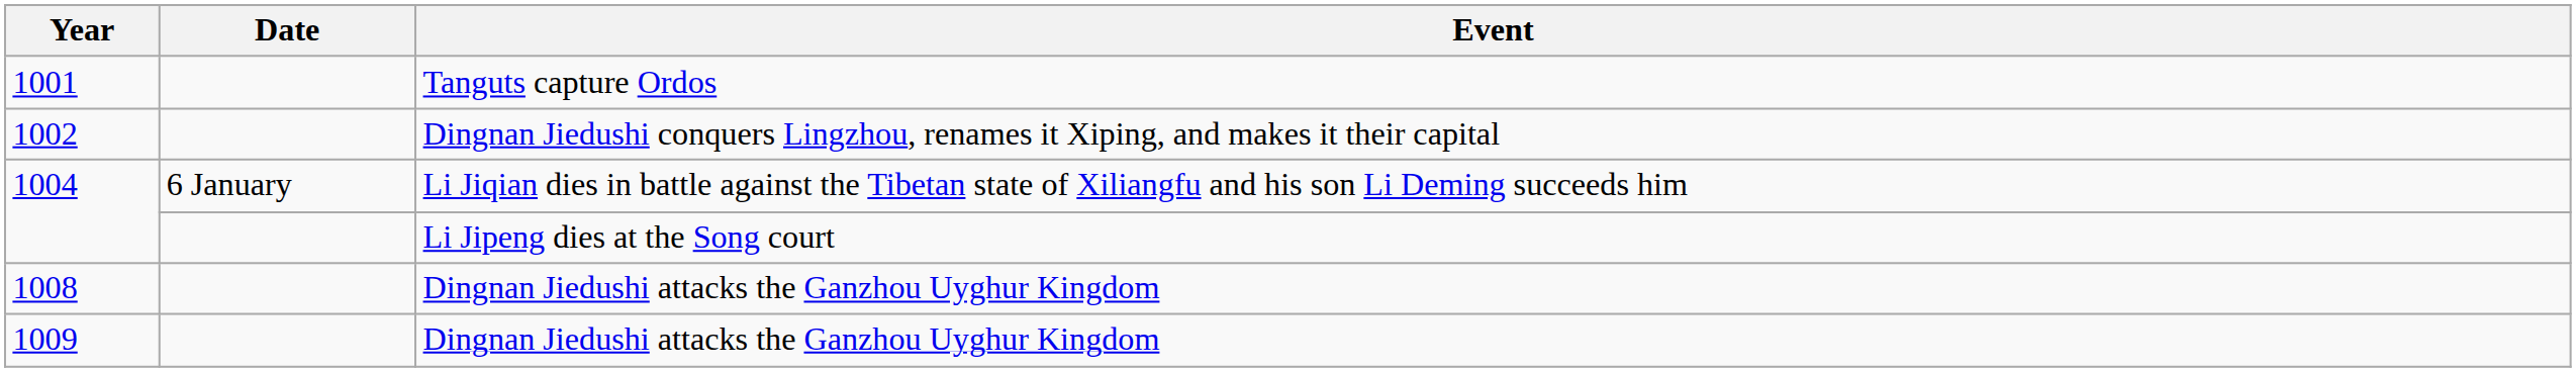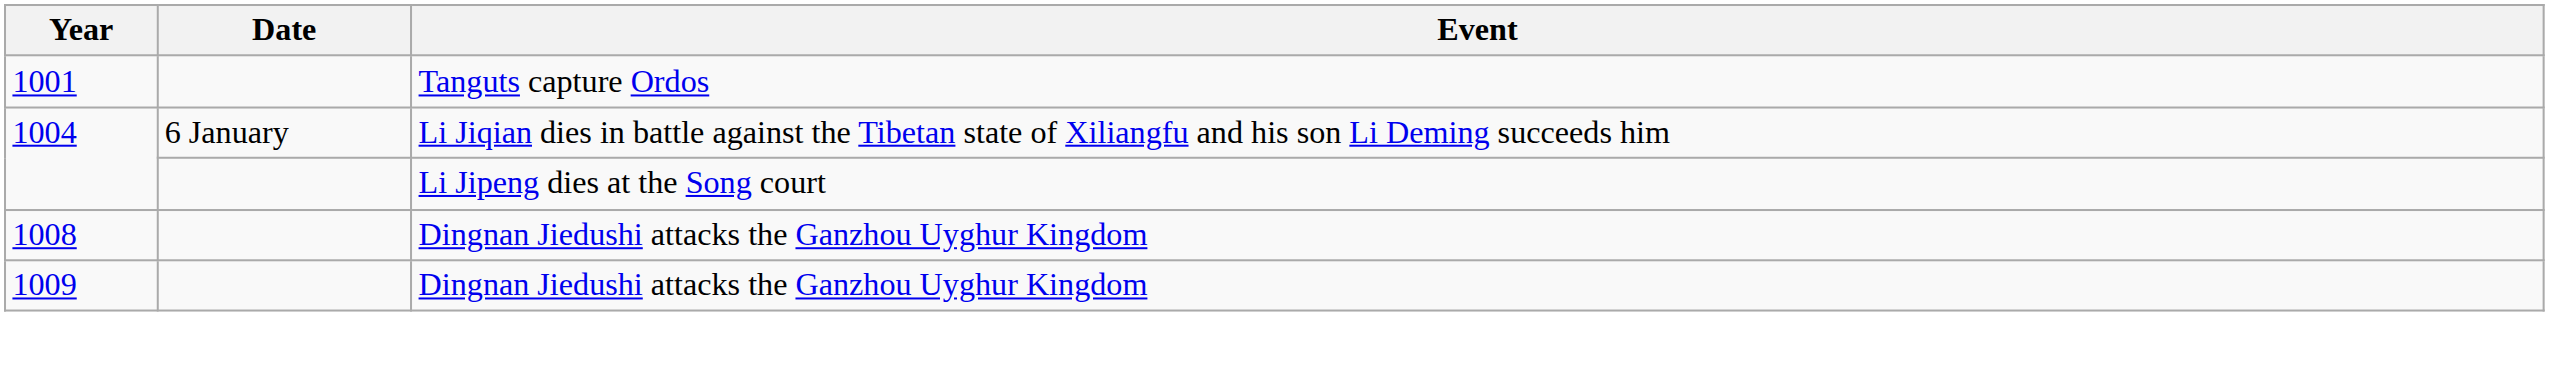 <table class="wikitable" width="100%">
 <tr>
 <th style="width:6%">Year</th>
 <th style="width:10%">Date</th>
 <th>Event</th>
 </tr>
 <tr>
 <td><a href='#'>1001</a></td>
 <td></td>
 <td><a href='#'>Tanguts</a> capture <a href='#'>Ordos</a></td>
-</tr>
-<tr>
-<td><a href='#'>1002</a></td>
-<td></td>
-<td><a href='#'>Dingnan Jiedushi</a> conquers <a href='#'>Lingzhou</a>, renames it Xiping, and makes it their capital</td>
 </tr>
 <tr>
 <td rowspan="2" valign="top"><a href='#'>1004</a></td>
 <td>6 January</td>
 <td><a href='#'>Li Jiqian</a> dies in battle against the <a href='#'>Tibetan</a> state of <a href='#'>Xiliangfu</a> and his son <a href='#'>Li Deming</a> succeeds him</td>
 </tr>
 <tr>
 <td></td>
 <td><a href='#'>Li Jipeng</a> dies at the <a href='#'>Song</a> court</td>
 </tr>
 <tr>
 <td><a href='#'>1008</a></td>
 <td></td>
 <td><a href='#'>Dingnan Jiedushi</a> attacks the <a href='#'>Ganzhou Uyghur Kingdom</a></td>
 </tr>
 <tr>
 <td><a href='#'>1009</a></td>
 <td></td>
 <td><a href='#'>Dingnan Jiedushi</a> attacks the <a href='#'>Ganzhou Uyghur Kingdom</a></td>
 </tr>
 </table>
